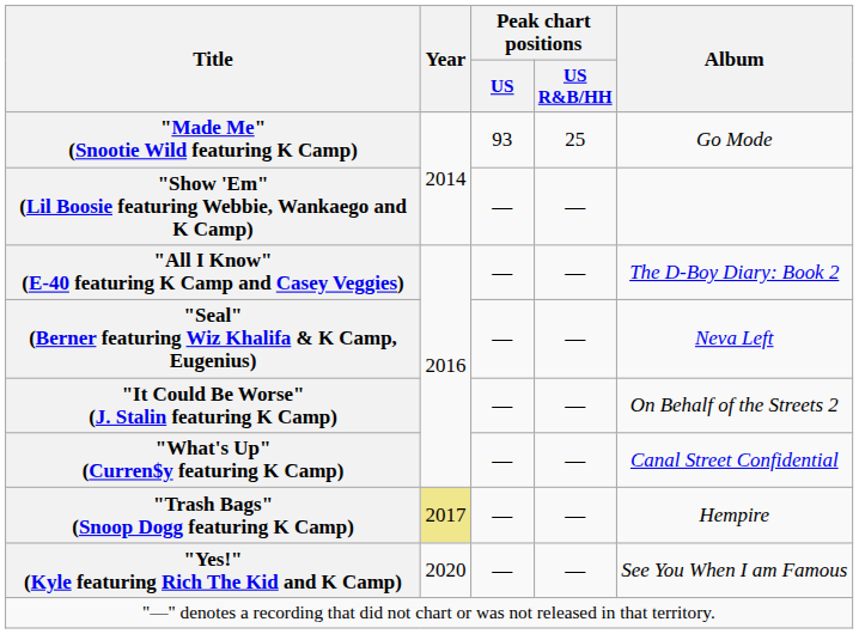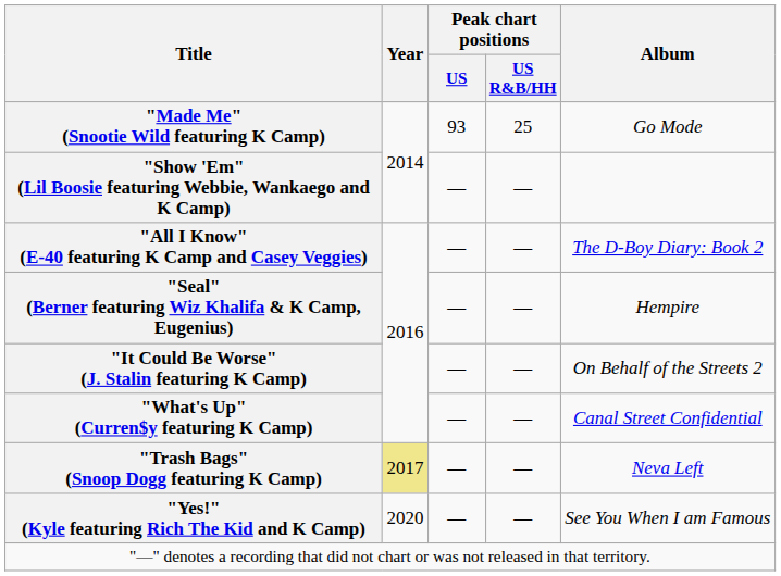 <table class="wikitable plainrowheaders" style="text-align:center;">
 <tr>
 <th scope="col" rowspan="2" style="width:20em;">Title</th>
 <th scope="col" rowspan="2">Year</th>
 <th scope="col" colspan="2">Peak chart positions</th>
 <th scope="col" rowspan="2">Album</th>
 </tr>
 <tr>
 <th style="width:3em;font-size:90%;"><a href='#'>US</a><br></th>
 <th style="width:3em;font-size:90%;"><a href='#'>US R&B/HH</a><br></th>
 </tr>
 <tr>
 <th scope="row">"<a href='#'>Made Me</a>" <br><span>(<a href='#'>Snootie Wild</a> featuring K Camp)</span></th>
 <td rowspan="2">2014</td>
 <td>93</td>
 <td>25</td>
 <td><em>Go Mode</em></td>
 </tr>
 <tr>
 <th scope="row">"Show 'Em"<br><span>(<a href='#'>Lil Boosie</a> featuring Webbie, Wankaego and K Camp)</span></th>
 <td>—</td>
 <td>—</td>
 <td></td>
 </tr>
 <tr>
 <th scope= "row">"All I Know"<br><span>(<a href='#'>E-40</a> featuring K Camp and <a href='#'>Casey Veggies</a>)</span></th>
 <td rowspan="4">2016</td>
 <td>—</td>
 <td>—</td>
 <td><em><a href='#'>The D-Boy Diary: Book 2</a></em></td>
 </tr>
 <tr>
 <th scope="row">"Seal"<br><span>(<a href='#'>Berner</a> featuring <a href='#'>Wiz Khalifa</a> & K Camp, Eugenius)</span></th>
 <td>—</td>
 <td>—</td>
-<td><em><a href='#'>Neva Left</a></em></td>
+<td><em>Hempire</em></td>
 </tr>
 <tr>
 <th scope="row">"It Could Be Worse"<br><span>(<a href='#'>J. Stalin</a> featuring K Camp)</span></th>
 <td>—</td>
 <td>—</td>
 <td><em>On Behalf of the Streets 2</em></td>
 </tr>
 <tr>
 <th scope="row">"What's Up"<br><span>(<a href='#'>Curren$y</a> featuring K Camp)</span></th>
 <td>—</td>
 <td>—</td>
 <td><em><a href='#'>Canal Street Confidential</a></em></td>
 </tr>
 <tr>
 <th scope="row">"Trash Bags"<br><span>(<a href='#'>Snoop Dogg</a> featuring K Camp)</span></th>
 <td style="background: khaki;">2017</td>
 <td>—</td>
 <td>—</td>
-<td><em>Hempire</em></td>
+<td><em><a href='#'>Neva Left</a></em></td>
 </tr>
 <tr>
 <th scope="row">"Yes!"<br><span>(<a href='#'>Kyle</a> featuring <a href='#'>Rich The Kid</a> and K Camp)</span></th>
 <td>2020</td>
 <td>—</td>
 <td>—</td>
 <td><em>See You When I am Famous</em></td>
 </tr>
 <tr>
 <td colspan="6" style="font-size:90%">"—" denotes a recording that did not chart or was not released in that territory.</td>
 </tr>
 </table>
